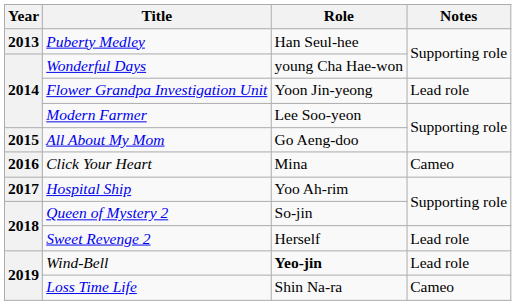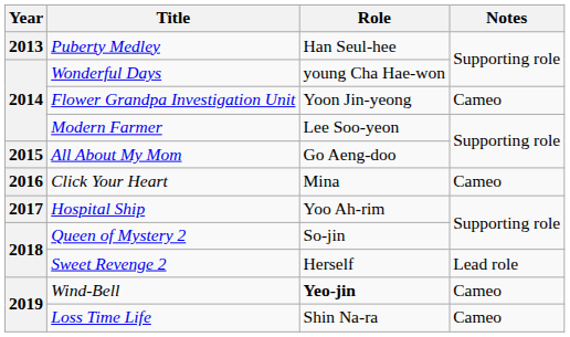 <table class="wikitable plainrowheaders">
 <tr>
 <th scope="col">Year</th>
 <th scope="col">Title</th>
 <th scope="col">Role</th>
 <th scope="col">Notes</th>
 </tr>
 <tr>
 <th scope="row">2013</th>
 <td><em><a href='#'>Puberty Medley</a></em></td>
 <td>Han Seul-hee</td>
 <td rowspan="2">Supporting role</td>
 </tr>
 <tr>
 <th scope="row" rowspan="3">2014</th>
 <td><em><a href='#'>Wonderful Days</a></em></td>
 <td>young Cha Hae-won</td>
 </tr>
 <tr>
 <td><em><a href='#'>Flower Grandpa Investigation Unit</a></em></td>
 <td>Yoon Jin-yeong</td>
-<td>Lead role</td>
+<td>Cameo</td>
 </tr>
 <tr>
 <td><em><a href='#'>Modern Farmer</a></em></td>
 <td>Lee Soo-yeon</td>
 <td rowspan="2">Supporting role</td>
 </tr>
 <tr>
 <th scope="row">2015</th>
 <td><em><a href='#'>All About My Mom</a></em></td>
 <td>Go Aeng-doo</td>
 </tr>
 <tr>
 <th scope="row">2016</th>
 <td><em>Click Your Heart</em></td>
 <td>Mina</td>
 <td>Cameo</td>
 </tr>
 <tr>
 <th scope="row">2017</th>
 <td><em><a href='#'>Hospital Ship</a></em></td>
 <td>Yoo Ah-rim</td>
 <td rowspan="2">Supporting role</td>
 </tr>
 <tr>
 <th scope="row" rowspan="2">2018</th>
 <td><em><a href='#'>Queen of Mystery 2</a></em></td>
 <td>So-jin</td>
 </tr>
 <tr>
 <td><em><a href='#'>Sweet Revenge 2</a></em></td>
 <td>Herself</td>
 <td>Lead role</td>
 </tr>
 <tr>
 <th scope="row" rowspan="2">2019</th>
 <td><em>Wind-Bell</em></td>
 <td><strong>Yeo-jin</strong></td>
-<td>Lead role</td>
+<td>Cameo</td>
 </tr>
 <tr>
 <td><em><a href='#'>Loss Time Life</a></em></td>
 <td>Shin Na-ra</td>
 <td>Cameo</td>
 </tr>
 </table>
